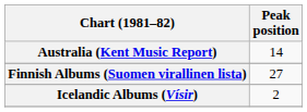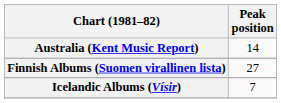 <table class="wikitable sortable plainrowheaders" style="text-align:center">
 <tr>
 <th>Chart (1981–82)</th>
 <th>Peak<br>position</th>
 </tr>
 <tr>
 <th scope="row">Australia (<a href='#'>Kent Music Report</a>)</th>
 <td>14</td>
 </tr>
 <tr>
 </tr>
 <tr>
 </tr>
 <tr>
 <th scope="row">Finnish Albums (<a href='#'>Suomen virallinen lista</a>)</th>
 <td>27</td>
 </tr>
 <tr>
 </tr>
 <tr>
 <th scope="row">Icelandic Albums (<em><a href='#'>Vísir</a></em>)</th>
-<td>2</td>
+<td>7</td>
 </tr>
 <tr>
 </tr>
 <tr>
 </tr>
 <tr>
 </tr>
 <tr>
 </tr>
 </table>
